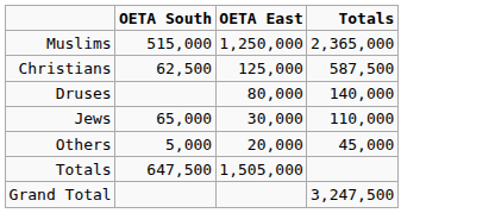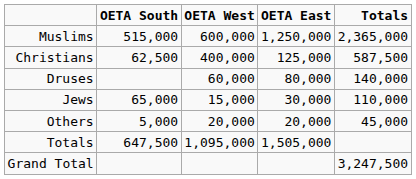 <table class="wikitable"  style="text-align:right;">
 <tr>
 <td></td>
 <td><strong>OETA South</strong></td>
+<td><strong>OETA West</strong></td>
 <td><strong>OETA East</strong></td>
 <td><strong>Totals</strong></td>
 </tr>
 <tr>
 <td>Muslims</td>
 <td>515,000</td>
+<td>600,000</td>
 <td>1,250,000</td>
 <td>2,365,000</td>
 </tr>
 <tr>
 <td>Christians</td>
 <td>62,500</td>
+<td>400,000</td>
 <td>125,000</td>
 <td>587,500</td>
 </tr>
 <tr>
 <td>Druses</td>
 <td></td>
+<td>60,000</td>
 <td>80,000</td>
 <td>140,000</td>
 </tr>
 <tr>
 <td>Jews</td>
 <td>65,000</td>
+<td>15,000</td>
 <td>30,000</td>
 <td>110,000</td>
 </tr>
 <tr>
 <td>Others</td>
 <td>5,000</td>
 <td>20,000</td>
+<td>20,000</td>
 <td>45,000</td>
 </tr>
 <tr>
 <td>Totals</td>
 <td>647,500</td>
+<td>1,095,000</td>
 <td>1,505,000</td>
 <td></td>
 </tr>
 <tr>
 <td>Grand Total</td>
 <td></td>
 <td></td>
+<td></td>
 <td>3,247,500</td>
 </tr>
 </table>
